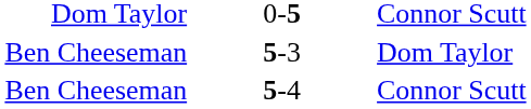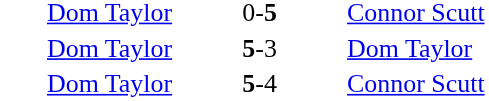 <table style="text-align:center">
 <tr>
 <th width=223></th>
 <th width=100></th>
 <th width=223></th>
 </tr>
 <tr>
 <td align=right><a href='#'>Dom Taylor</a> </td>
 <td>0-<strong>5</strong></td>
 <td align=left> <a href='#'>Connor Scutt</a></td>
 </tr>
 <tr>
-<td align=right><a href='#'>Ben Cheeseman</a> </td>
+<td align=right><a href='#'>Dom Taylor</a> </td>
 <td><strong>5</strong>-3</td>
 <td align=left> <a href='#'>Dom Taylor</a></td>
 </tr>
 <tr>
-<td align=right><a href='#'>Ben Cheeseman</a> </td>
+<td align=right><a href='#'>Dom Taylor</a> </td>
 <td><strong>5</strong>-4</td>
 <td align=left> <a href='#'>Connor Scutt</a></td>
 </tr>
 </table>
